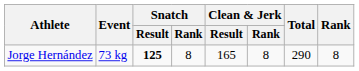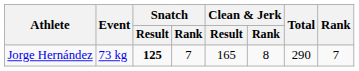 <table class="wikitable" style="font-size:90%">
 <tr>
 <th rowspan=2>Athlete</th>
 <th rowspan=2>Event</th>
 <th colspan="2">Snatch</th>
 <th colspan="2">Clean & Jerk</th>
 <th rowspan="2">Total</th>
 <th rowspan="2">Rank</th>
 </tr>
 <tr style="font-size:95%">
 <th>Result</th>
 <th>Rank</th>
 <th>Result</th>
 <th>Rank</th>
 </tr>
 <tr align=center>
 <td align=left><a href='#'>Jorge Hernández</a></td>
 <td align=left><a href='#'>73 kg</a></td>
 <td><strong>125</strong></td>
-<td>8</td>
+<td>7</td>
 <td>165</td>
 <td>8</td>
 <td>290</td>
-<td>8</td>
+<td>7</td>
 </tr>
 </table>
